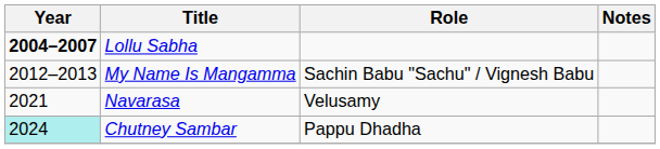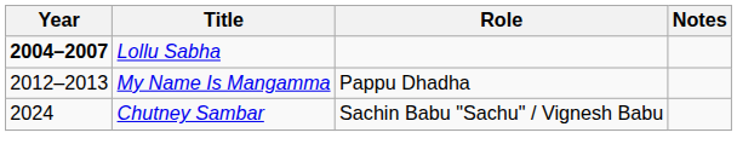 <table class="wikitable sortable">
 <tr>
 <th scope="col">Year</th>
 <th scope="col">Title</th>
 <th scope="col">Role</th>
 <th class="unsortable" scope="col">Notes</th>
 </tr>
 <tr>
 <td><strong>2004–2007</strong></td>
 <td><em><a href='#'>Lollu Sabha</a></em></td>
 <td></td>
 <td></td>
 </tr>
 <tr>
 <td>2012–2013</td>
 <td><em><a href='#'>My Name Is Mangamma</a></em></td>
-<td>Sachin Babu "Sachu" / Vignesh Babu</td>
+<td>Pappu Dhadha</td>
 <td></td>
 </tr>
 <tr>
-<td>2021</td>
-<td><em><a href='#'>Navarasa</a></em></td>
-<td>Velusamy</td>
-<td></td>
-</tr>
-<tr>
-<td style="background: paleturquoise;">2024</td>
+<td>2024</td>
 <td><em><a href='#'>Chutney Sambar</a></em></td>
-<td>Pappu Dhadha</td>
+<td>Sachin Babu "Sachu" / Vignesh Babu</td>
 <td></td>
 </tr>
 <tr>
 </tr>
 </table>
